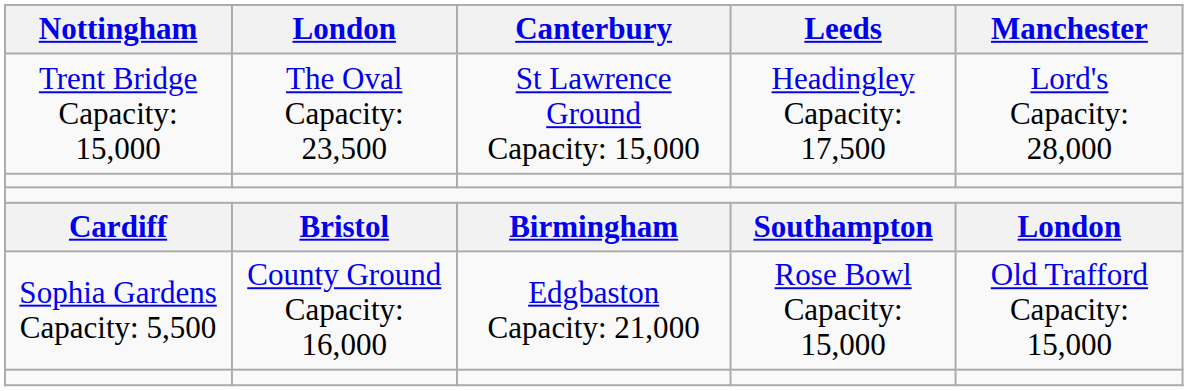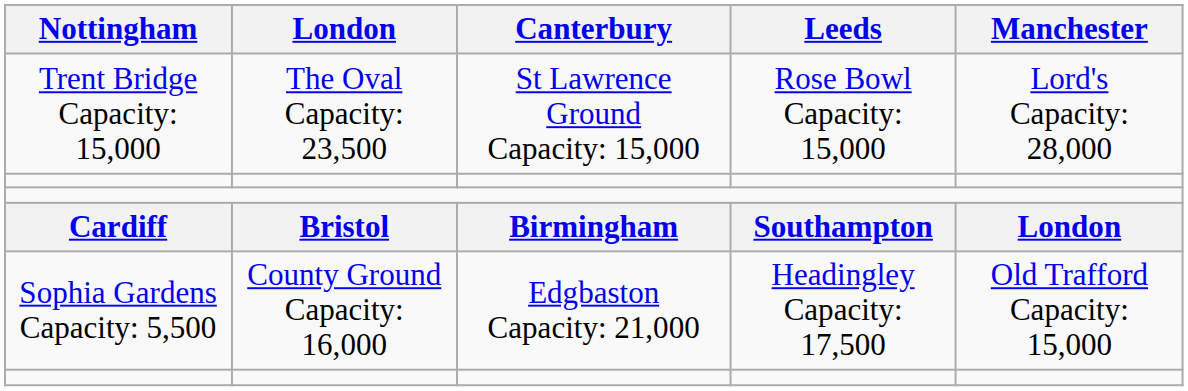 <table class="wikitable" style="text-align:center;">
 <tr>
 <th><a href='#'>Nottingham</a></th>
 <th><a href='#'>London</a></th>
 <th><a href='#'>Canterbury</a></th>
 <th><a href='#'>Leeds</a></th>
 <th><a href='#'>Manchester</a></th>
 </tr>
 <tr>
 <td><a href='#'>Trent Bridge</a><br>Capacity: 15,000</td>
 <td><a href='#'>The Oval</a><br>Capacity: 23,500</td>
 <td><a href='#'>St Lawrence Ground</a><br>Capacity: 15,000</td>
-<td><a href='#'>Headingley</a><br>Capacity: 17,500</td>
+<td><a href='#'>Rose Bowl</a><br>Capacity: 15,000</td>
 <td><a href='#'>Lord's</a><br>Capacity: 28,000</td>
 </tr>
 <tr>
 <td></td>
 <td></td>
 <td></td>
 <td></td>
 <td></td>
 </tr>
 <tr>
 <td colspan="5"></td>
 </tr>
 <tr>
 <th><a href='#'>Cardiff</a></th>
 <th><a href='#'>Bristol</a></th>
 <th><a href='#'>Birmingham</a></th>
 <th><a href='#'>Southampton</a></th>
 <th><a href='#'>London</a></th>
 </tr>
 <tr>
 <td><a href='#'>Sophia Gardens</a><br>Capacity: 5,500</td>
 <td><a href='#'>County Ground</a><br>Capacity: 16,000</td>
 <td><a href='#'>Edgbaston</a><br>Capacity: 21,000</td>
-<td><a href='#'>Rose Bowl</a><br>Capacity: 15,000</td>
+<td><a href='#'>Headingley</a><br>Capacity: 17,500</td>
 <td><a href='#'>Old Trafford</a><br>Capacity: 15,000</td>
 </tr>
 <tr>
 <td></td>
 <td></td>
 <td></td>
 <td></td>
 <td></td>
 </tr>
 </table>
